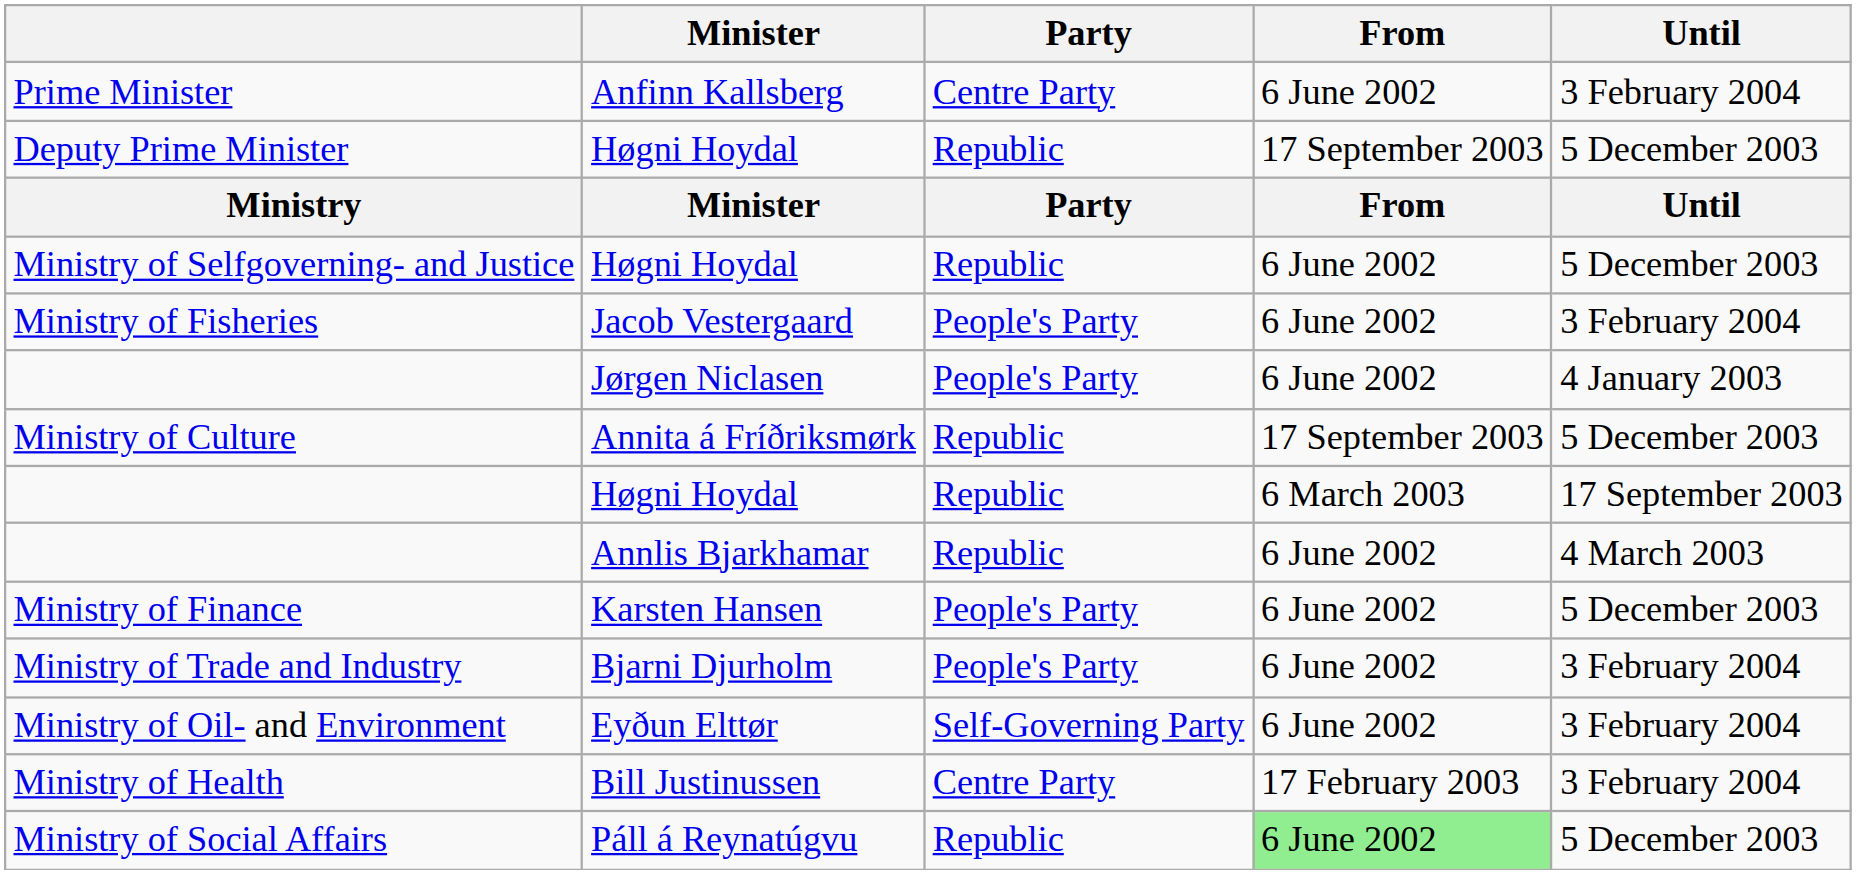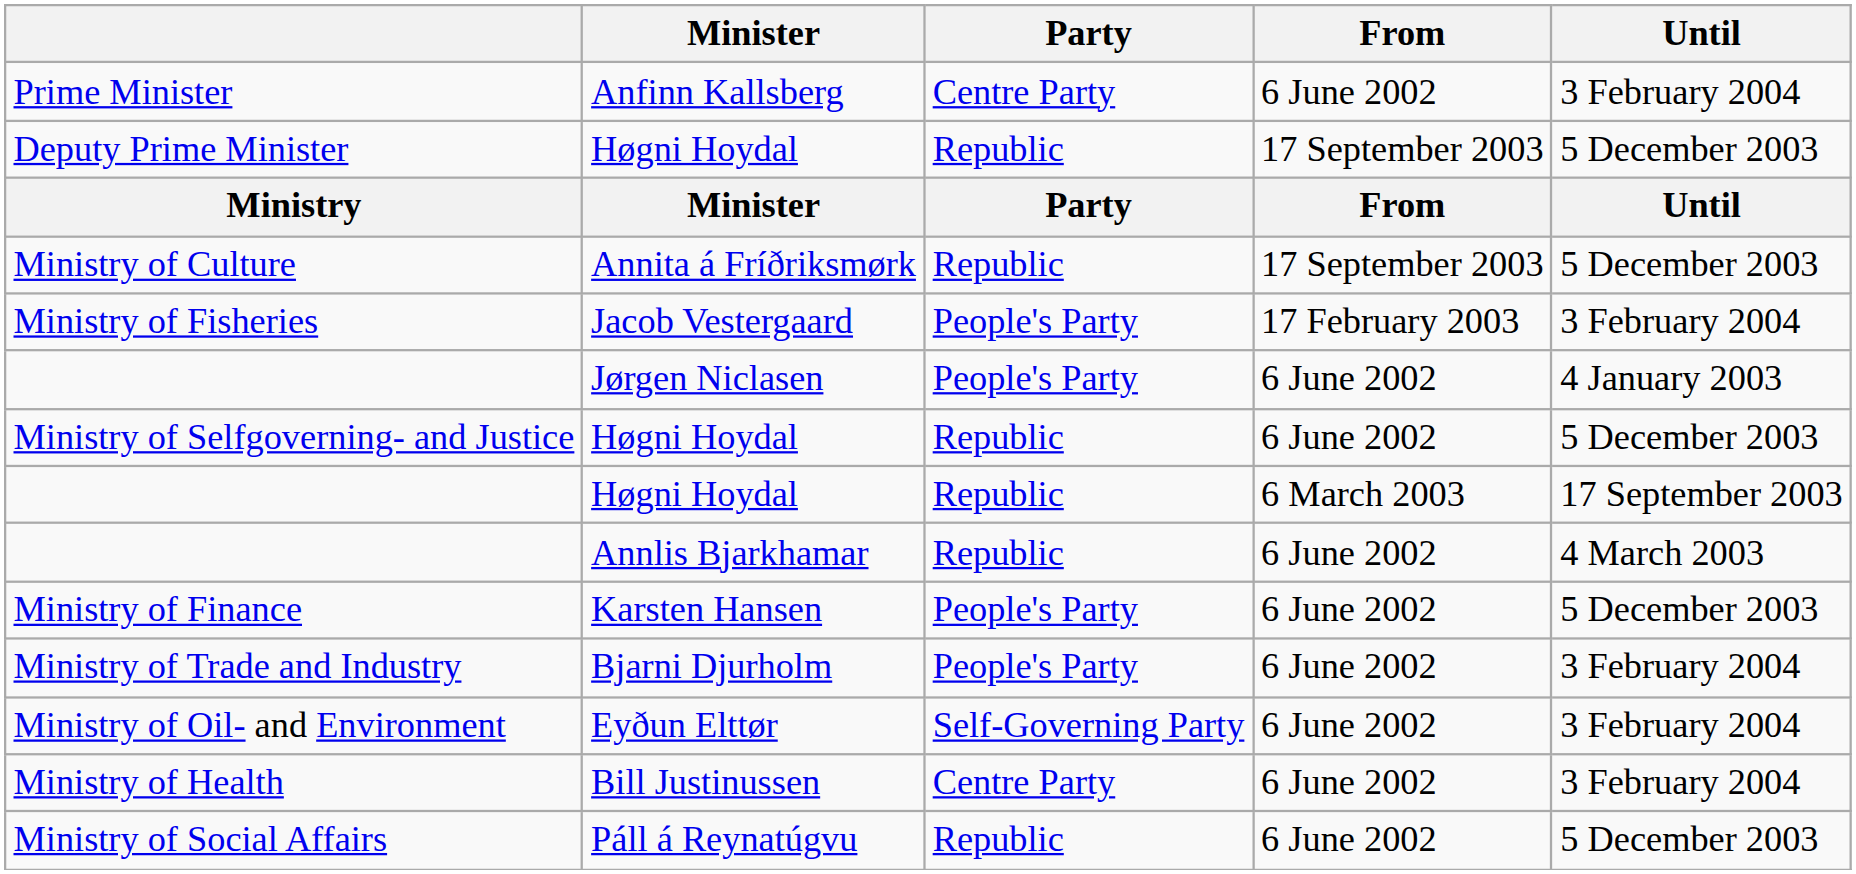 <table class="wikitable" align="center">
 <tr>
 <th></th>
 <th>Minister</th>
 <th>Party</th>
 <th>From</th>
 <th>Until</th>
 </tr>
 <tr>
 <td><a href='#'>Prime Minister</a></td>
 <td><a href='#'>Anfinn Kallsberg</a></td>
 <td><a href='#'>Centre Party</a></td>
 <td>6 June 2002</td>
 <td>3 February 2004</td>
 </tr>
 <tr>
 <td><a href='#'>Deputy Prime Minister</a></td>
 <td><a href='#'>Høgni Hoydal</a></td>
 <td><a href='#'>Republic</a></td>
 <td>17 September 2003</td>
 <td>5 December 2003</td>
 </tr>
 <tr>
 <th>Ministry</th>
 <th>Minister</th>
 <th>Party</th>
 <th>From</th>
 <th>Until</th>
 </tr>
 <tr>
-<td><a href='#'>Ministry of Selfgoverning- and Justice</a></td>
-<td><a href='#'>Høgni Hoydal</a></td>
+<td><a href='#'>Ministry of Culture</a></td>
+<td><a href='#'>Annita á Fríðriksmørk</a></td>
 <td><a href='#'>Republic</a></td>
-<td>6 June 2002</td>
+<td>17 September 2003</td>
 <td>5 December 2003</td>
 </tr>
 <tr>
 <td><a href='#'>Ministry of Fisheries</a></td>
 <td><a href='#'>Jacob Vestergaard</a></td>
 <td><a href='#'>People's Party</a></td>
-<td>6 June 2002</td>
+<td>17 February 2003</td>
 <td>3 February 2004</td>
 </tr>
 <tr>
 <td></td>
 <td><a href='#'>Jørgen Niclasen</a></td>
 <td><a href='#'>People's Party</a></td>
 <td>6 June 2002</td>
 <td>4 January 2003</td>
 </tr>
 <tr>
-<td><a href='#'>Ministry of Culture</a></td>
-<td><a href='#'>Annita á Fríðriksmørk</a></td>
+<td><a href='#'>Ministry of Selfgoverning- and Justice</a></td>
+<td><a href='#'>Høgni Hoydal</a></td>
 <td><a href='#'>Republic</a></td>
-<td>17 September 2003</td>
+<td>6 June 2002</td>
 <td>5 December 2003</td>
 </tr>
 <tr>
 <td></td>
 <td><a href='#'>Høgni Hoydal</a></td>
 <td><a href='#'>Republic</a></td>
 <td>6 March 2003</td>
 <td>17 September 2003</td>
 </tr>
 <tr>
 <td></td>
 <td><a href='#'>Annlis Bjarkhamar</a></td>
 <td><a href='#'>Republic</a></td>
 <td>6 June 2002</td>
 <td>4 March 2003</td>
 </tr>
 <tr>
 <td><a href='#'>Ministry of Finance</a></td>
 <td><a href='#'>Karsten Hansen</a></td>
 <td><a href='#'>People's Party</a></td>
 <td>6 June 2002</td>
 <td>5 December 2003</td>
 </tr>
 <tr>
 <td><a href='#'>Ministry of Trade and Industry</a></td>
 <td><a href='#'>Bjarni Djurholm</a></td>
 <td><a href='#'>People's Party</a></td>
 <td>6 June 2002</td>
 <td>3 February 2004</td>
 </tr>
 <tr>
 <td><a href='#'>Ministry of Oil-</a> and <a href='#'>Environment</a></td>
 <td><a href='#'>Eyðun Elttør</a></td>
 <td><a href='#'>Self-Governing Party</a></td>
 <td>6 June 2002</td>
 <td>3 February 2004</td>
 </tr>
 <tr>
 <td><a href='#'>Ministry of Health</a></td>
 <td><a href='#'>Bill Justinussen</a></td>
 <td><a href='#'>Centre Party</a></td>
-<td>17 February 2003</td>
+<td>6 June 2002</td>
 <td>3 February 2004</td>
 </tr>
 <tr>
 <td><a href='#'>Ministry of Social Affairs</a></td>
 <td><a href='#'>Páll á Reynatúgvu</a></td>
 <td><a href='#'>Republic</a></td>
-<td style="background: lightgreen;">6 June 2002</td>
+<td>6 June 2002</td>
 <td>5 December 2003</td>
 </tr>
 <tr>
 </tr>
 </table>
